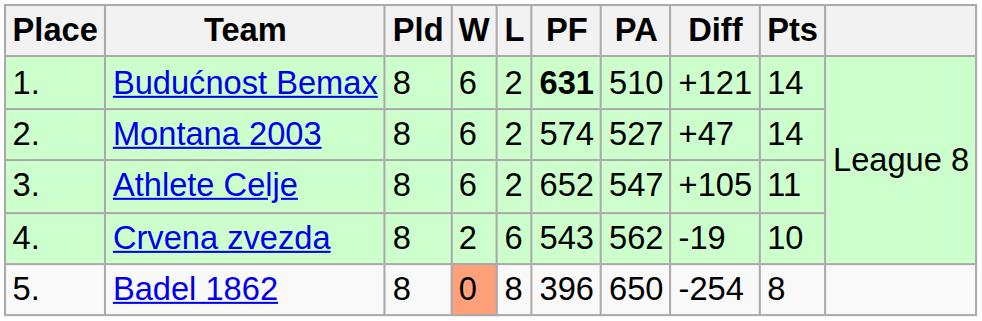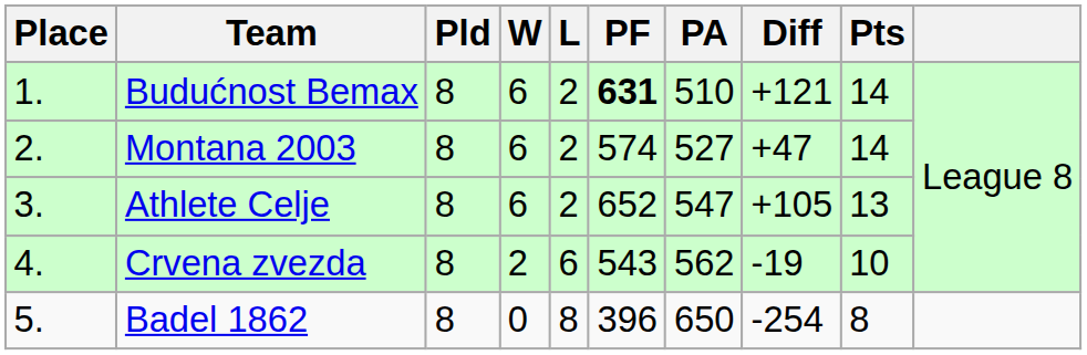 <table class="wikitable">
 <tr>
 <th>Place</th>
 <th>Team</th>
 <th>Pld</th>
 <th>W</th>
 <th>L</th>
 <th>PF</th>
 <th>PA</th>
 <th>Diff</th>
 <th>Pts</th>
 <th></th>
 </tr>
 <tr bgcolor=#ccffcc>
 <td>1.</td>
 <td> <a href='#'>Budućnost Bemax</a></td>
 <td>8</td>
 <td>6</td>
 <td>2</td>
 <td><strong>631</strong></td>
 <td>510</td>
 <td>+121</td>
 <td>14</td>
 <td rowspan="4">League 8</td>
 </tr>
 <tr bgcolor=#ccffcc>
 <td>2.</td>
 <td> <a href='#'>Montana 2003</a></td>
 <td>8</td>
 <td>6</td>
 <td>2</td>
 <td>574</td>
 <td>527</td>
 <td>+47</td>
 <td>14</td>
 </tr>
 <tr bgcolor=#ccffcc>
 <td>3.</td>
 <td> <a href='#'>Athlete Celje</a></td>
 <td>8</td>
 <td>6</td>
 <td>2</td>
 <td>652</td>
 <td>547</td>
 <td>+105</td>
-<td>11</td>
+<td>13</td>
 </tr>
 <tr bgcolor=#ccffcc>
 <td>4.</td>
 <td> <a href='#'>Crvena zvezda</a></td>
 <td>8</td>
 <td>2</td>
 <td>6</td>
 <td>543</td>
 <td>562</td>
 <td>-19</td>
 <td>10</td>
 </tr>
 <tr>
 <td>5.</td>
 <td> <a href='#'>Badel 1862</a></td>
 <td>8</td>
-<td style="background: lightsalmon;">0</td>
+<td>0</td>
 <td>8</td>
 <td>396</td>
 <td>650</td>
 <td>-254</td>
 <td>8</td>
 <td rowspan="4"></td>
 </tr>
 </table>
